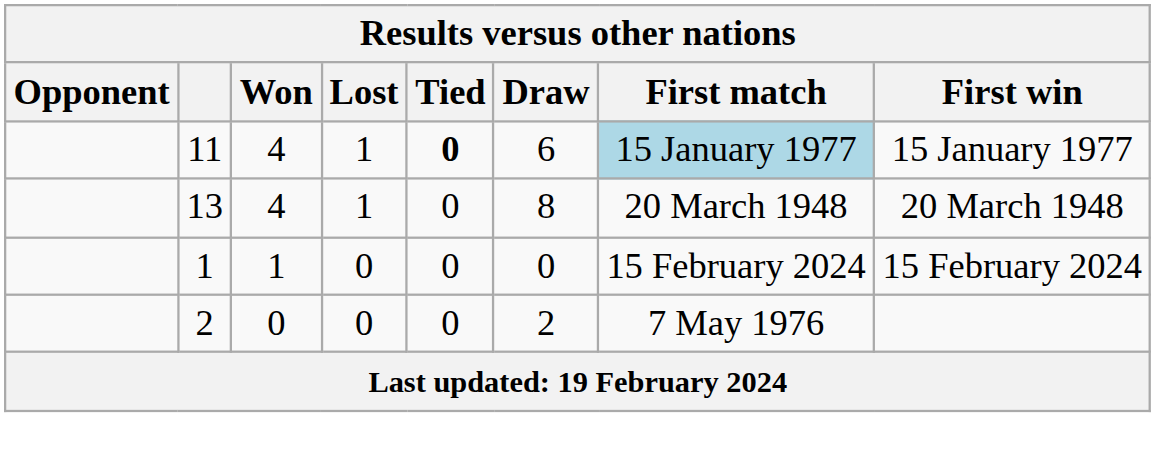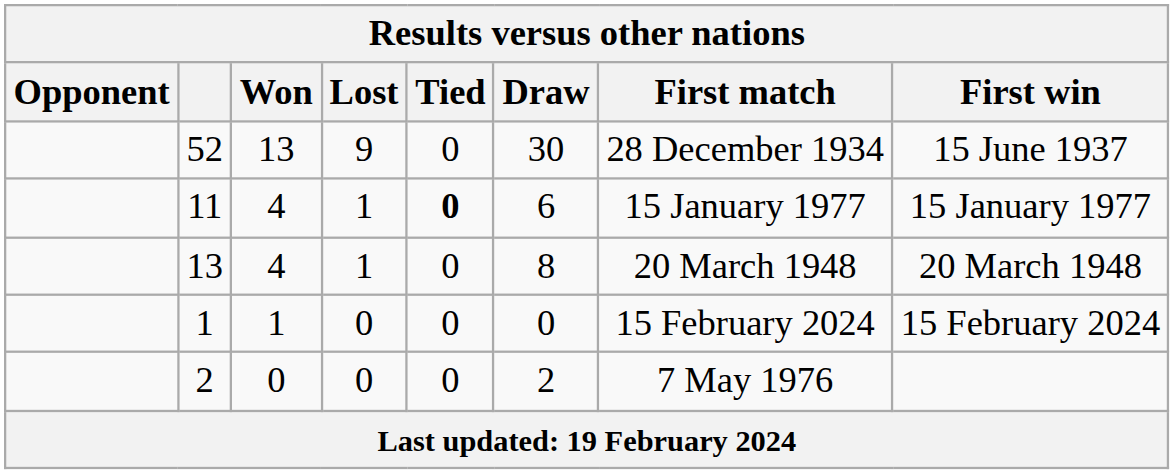 <table class="wikitable" style="text-align: center">
 <tr>
 <th colspan=8>Results versus other nations</th>
 </tr>
 <tr>
 <th>Opponent</th>
 <th></th>
 <th>Won</th>
 <th>Lost</th>
 <th>Tied</th>
 <th>Draw</th>
 <th>First match</th>
 <th>First win</th>
 </tr>
 <tr>
 <td align=left></td>
+<td>52</td>
+<td>13</td>
+<td>9</td>
+<td>0</td>
+<td>30</td>
+<td>28 December 1934</td>
+<td>15 June 1937</td>
+</tr>
+<tr>
+<td align=left></td>
 <td>11</td>
 <td>4</td>
 <td>1</td>
 <td><strong>0</strong></td>
 <td>6</td>
-<td style="background: lightblue;">15 January 1977</td>
+<td>15 January 1977</td>
 <td>15 January 1977</td>
 </tr>
 <tr>
 <td align=left></td>
 <td>13</td>
 <td>4</td>
 <td>1</td>
 <td>0</td>
 <td>8</td>
 <td>20 March 1948</td>
 <td>20 March 1948</td>
 </tr>
 <tr>
 <td align=left></td>
 <td>1</td>
 <td>1</td>
 <td>0</td>
 <td>0</td>
 <td>0</td>
 <td>15 February 2024</td>
 <td>15 February 2024</td>
 </tr>
 <tr>
 <td align=left></td>
 <td>2</td>
 <td>0</td>
 <td>0</td>
 <td>0</td>
 <td>2</td>
 <td>7 May 1976</td>
 <td></td>
 </tr>
 <tr>
 <th colspan=8><small>Last updated: 19 February 2024</small></th>
 </tr>
 </table>
